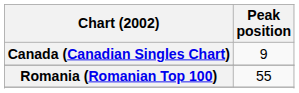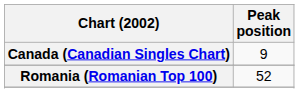 <table class="wikitable sortable plainrowheaders" style="text-align:center">
 <tr>
 <th scope="col">Chart (2002)</th>
 <th scope="col">Peak<br>position</th>
 </tr>
 <tr>
 <th scope="row">Canada (<a href='#'>Canadian Singles Chart</a>)</th>
 <td>9</td>
 </tr>
 <tr>
 </tr>
 <tr>
 </tr>
 <tr>
 <th scope="row">Romania (<a href='#'>Romanian Top 100</a>)</th>
-<td>55</td>
+<td>52</td>
 </tr>
 <tr>
 </tr>
 <tr>
 </tr>
 </table>
